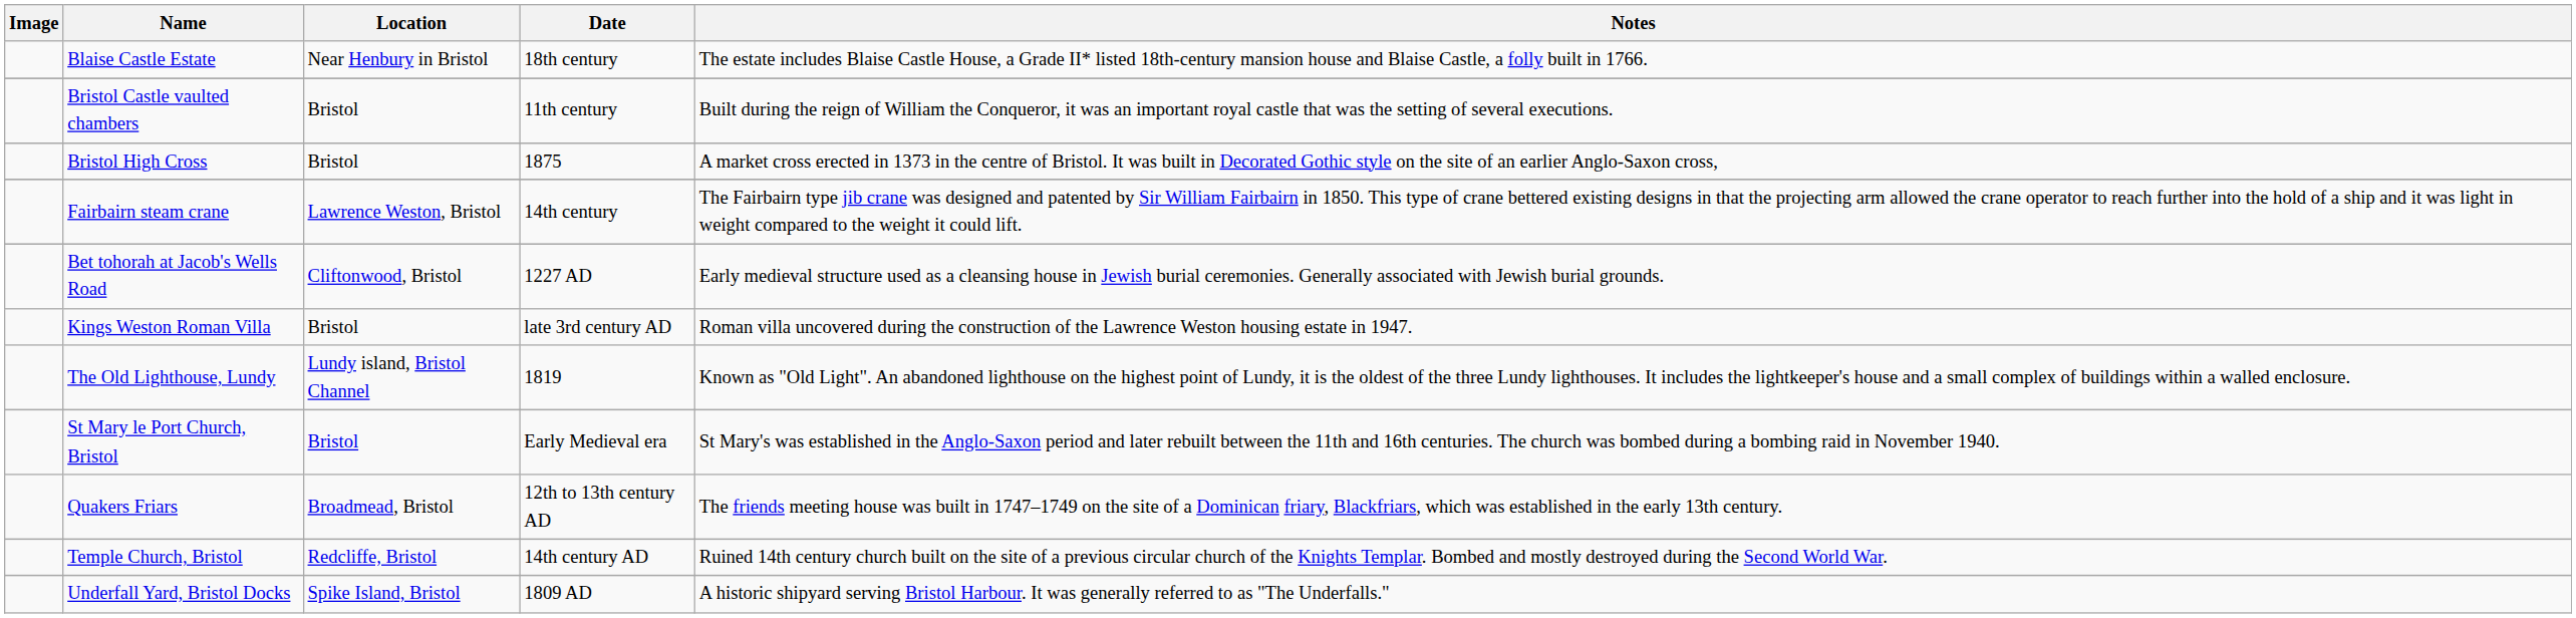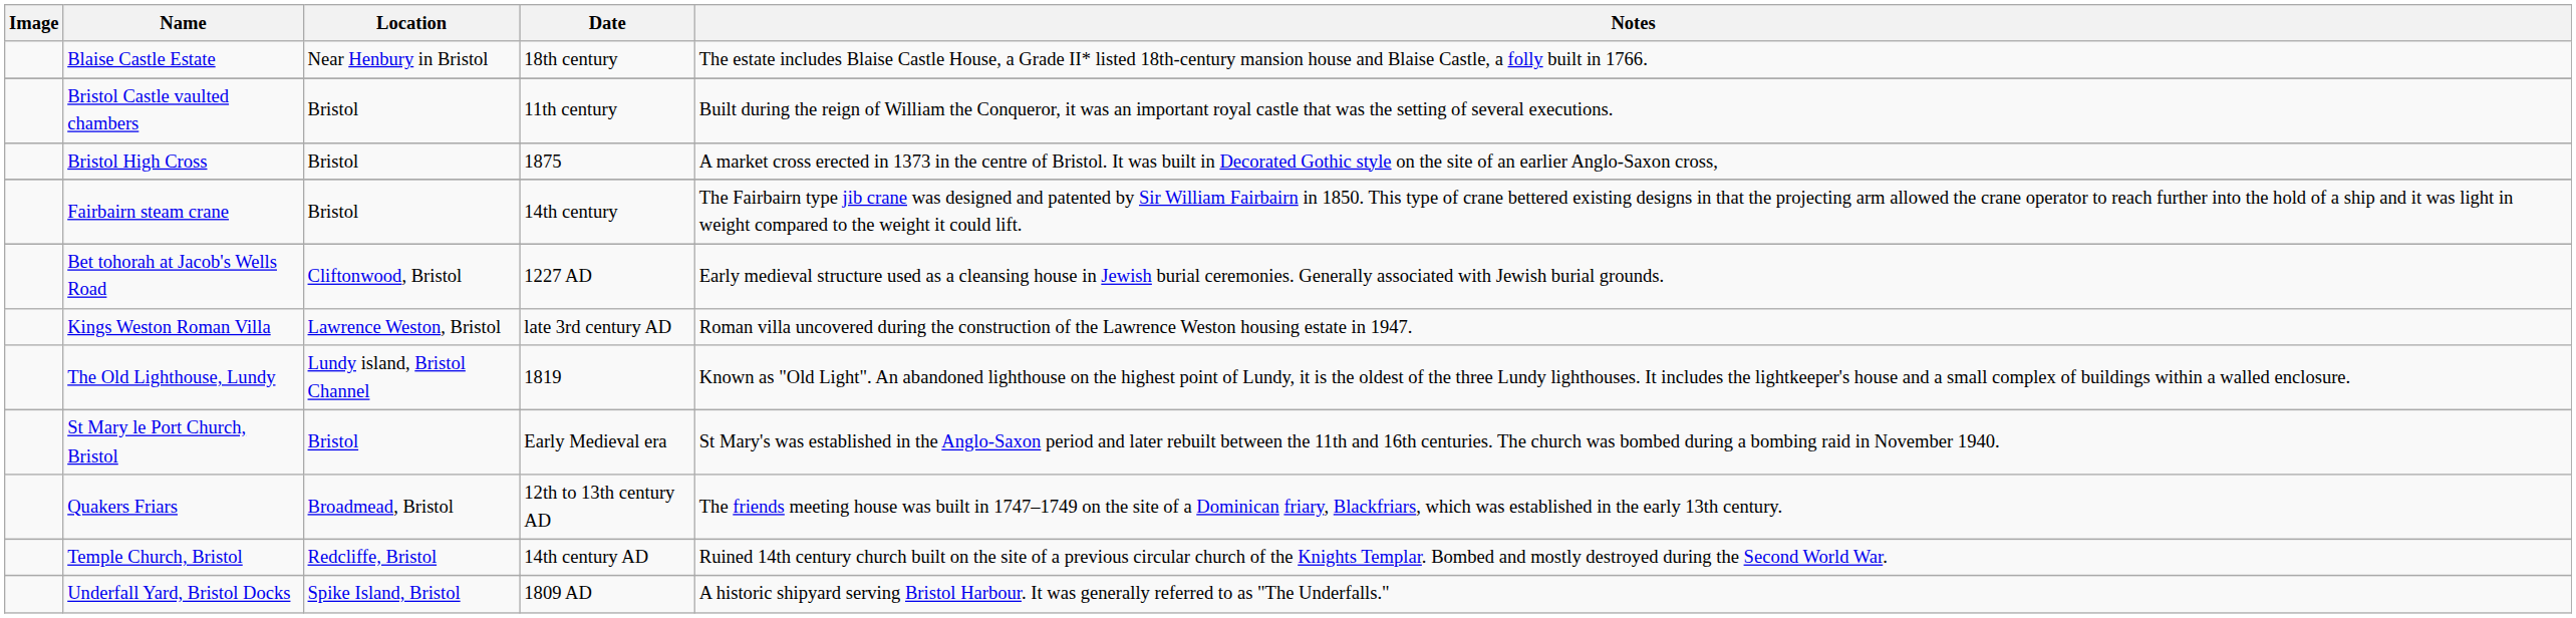 <table class="wikitable sortable" style="font-size: 90%;width:100%;border:0px;text-align:left;line-height:150%;">
 <tr>
 <th class="unsortable">Image</th>
 <th>Name</th>
 <th>Location</th>
 <th>Date</th>
 <th class="unsortable">Notes</th>
 </tr>
 <tr>
 <td></td>
 <td><a href='#'>Blaise Castle Estate</a></td>
 <td>Near <a href='#'>Henbury</a> in Bristol</td>
 <td>18th century</td>
 <td>The estate includes Blaise Castle House, a Grade II* listed 18th-century mansion house and Blaise Castle, a <a href='#'>folly</a> built in 1766.</td>
 </tr>
 <tr>
 </tr>
 <tr>
 <td></td>
 <td><a href='#'>Bristol Castle vaulted chambers</a></td>
 <td>Bristol</td>
 <td>11th century</td>
 <td>Built during the reign of William the Conqueror, it was an important royal castle that was the setting of several executions.</td>
 </tr>
 <tr>
 </tr>
 <tr>
 <td></td>
 <td><a href='#'>Bristol High Cross</a></td>
 <td>Bristol</td>
 <td>1875</td>
 <td>A market cross erected in 1373 in the centre of Bristol. It was built in <a href='#'>Decorated Gothic style</a> on the site of an earlier Anglo-Saxon cross,</td>
 </tr>
 <tr>
 </tr>
 <tr>
 <td></td>
 <td><a href='#'>Fairbairn steam crane</a></td>
-<td><a href='#'>Lawrence Weston</a>, Bristol</td>
+<td>Bristol</td>
 <td>14th century</td>
 <td>The Fairbairn type <a href='#'>jib crane</a> was designed and patented by <a href='#'>Sir William Fairbairn</a> in 1850. This type of crane bettered existing designs in that the projecting arm allowed the crane operator to reach further into the hold of a ship and it was light in weight compared to the weight it could lift.</td>
 </tr>
 <tr>
 </tr>
 <tr>
 <td></td>
 <td><a href='#'>Bet tohorah at Jacob's Wells Road</a></td>
 <td><a href='#'>Cliftonwood</a>, Bristol</td>
 <td>1227 AD</td>
 <td>Early medieval structure used as a cleansing house in <a href='#'>Jewish</a> burial ceremonies. Generally associated with Jewish burial grounds. </td>
 </tr>
 <tr>
 <td></td>
 <td><a href='#'>Kings Weston Roman Villa</a></td>
-<td>Bristol</td>
+<td><a href='#'>Lawrence Weston</a>, Bristol</td>
 <td>late 3rd century AD</td>
 <td>Roman villa uncovered during the construction of the Lawrence Weston housing estate in 1947.</td>
 </tr>
 <tr>
 <td></td>
 <td><a href='#'>The Old Lighthouse, Lundy</a></td>
 <td><a href='#'>Lundy</a> island, <a href='#'>Bristol Channel</a></td>
 <td>1819</td>
 <td>Known as "Old Light". An abandoned lighthouse on the highest point of Lundy, it is the oldest of the three Lundy lighthouses. It includes the lightkeeper's house and a small complex of buildings within a walled enclosure.</td>
 </tr>
 <tr>
 </tr>
 <tr>
 <td></td>
 <td><a href='#'>St Mary le Port Church, Bristol</a></td>
 <td><a href='#'>Bristol</a></td>
 <td>Early Medieval era</td>
 <td>St Mary's was established in the <a href='#'>Anglo-Saxon</a> period and later rebuilt between the 11th and 16th centuries. The church was bombed during a bombing raid in November 1940.</td>
 </tr>
 <tr>
 <td></td>
 <td><a href='#'>Quakers Friars</a></td>
 <td><a href='#'>Broadmead</a>, Bristol</td>
 <td>12th to 13th century AD</td>
 <td>The <a href='#'>friends</a> meeting house was built in 1747–1749 on the site of a <a href='#'>Dominican</a> <a href='#'>friary</a>, <a href='#'>Blackfriars</a>, which was established in the early 13th century.</td>
 </tr>
 <tr>
 </tr>
 <tr>
 <td></td>
 <td><a href='#'>Temple Church, Bristol</a></td>
 <td><a href='#'>Redcliffe, Bristol</a></td>
 <td>14th century AD</td>
 <td>Ruined 14th century church built on the site of a previous circular church of the <a href='#'>Knights Templar</a>. Bombed and mostly destroyed during the <a href='#'>Second World War</a>.</td>
 </tr>
 <tr>
 </tr>
 <tr>
 <td></td>
 <td><a href='#'>Underfall Yard, Bristol Docks</a></td>
 <td><a href='#'>Spike Island, Bristol</a></td>
 <td>1809 AD</td>
 <td>A historic shipyard serving <a href='#'>Bristol Harbour</a>. It was generally referred to as "The Underfalls."</td>
 </tr>
 </table>
